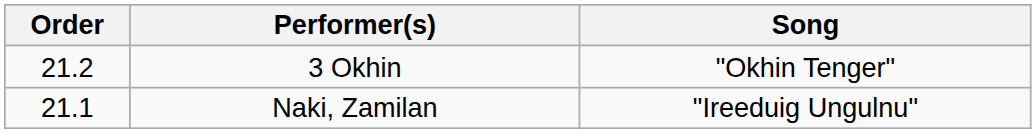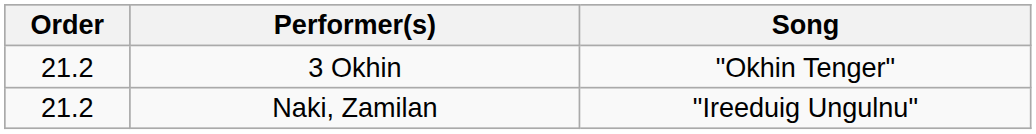 <table class="wikitable" style="text-align:center; line-height:17px; ">
 <tr>
 <th width="05%">Order</th>
 <th width="25%">Performer(s)</th>
 <th width="25%">Song</th>
 </tr>
 <tr>
 <td>21.2</td>
 <td>3 Okhin</td>
 <td>"Okhin Tenger"</td>
 </tr>
 <tr>
-<td>21.1</td>
+<td>21.2</td>
 <td>Naki, Zamilan</td>
 <td>"Ireeduig Ungulnu"</td>
 </tr>
 </table>
